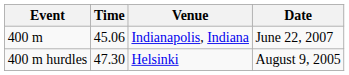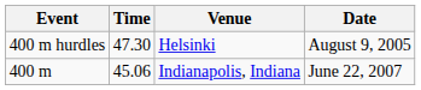 <table class="wikitable">
 <tr>
 <th>Event</th>
 <th>Time</th>
 <th>Venue</th>
 <th>Date</th>
 </tr>
 <tr>
+<td>400 m hurdles</td>
+<td>47.30</td>
+<td><a href='#'>Helsinki</a></td>
+<td>August 9, 2005</td>
+</tr>
+<tr>
 <td>400 m</td>
 <td>45.06</td>
 <td><a href='#'>Indianapolis</a>, <a href='#'>Indiana</a></td>
 <td>June 22, 2007</td>
 </tr>
-<tr>
-<td>400 m hurdles</td>
-<td>47.30</td>
-<td><a href='#'>Helsinki</a></td>
-<td>August 9, 2005</td>
-</tr>
 </table>
